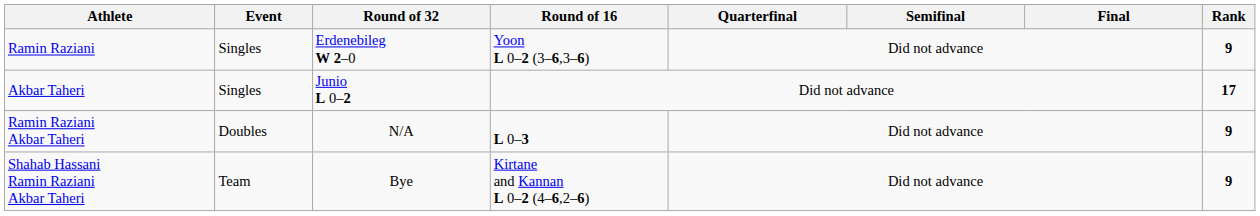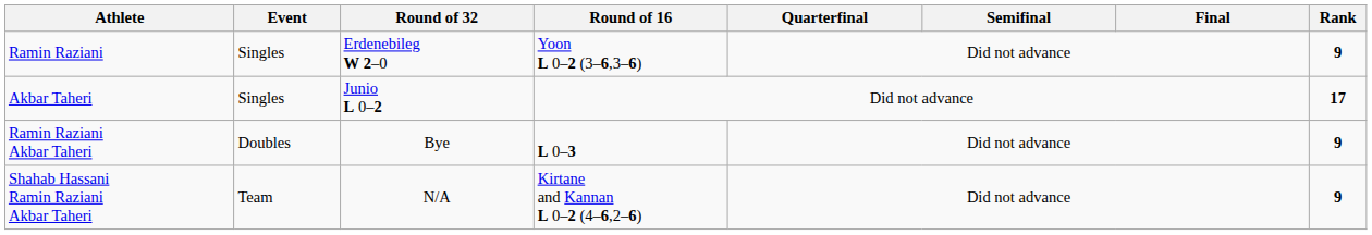 <table class="wikitable" width="98%" style="text-align:left; font-size:90%">
 <tr>
 <th width="13%">Athlete</th>
 <th width="6%">Event</th>
 <th width="11%">Round of 32</th>
 <th width="11%">Round of 16</th>
 <th width="11%">Quarterfinal</th>
 <th width="11%">Semifinal</th>
 <th width="11%">Final</th>
 <th width="3%">Rank</th>
 </tr>
 <tr>
 <td><a href='#'>Ramin Raziani</a></td>
 <td>Singles</td>
 <td> <a href='#'>Erdenebileg</a><br><strong>W</strong> <strong>2</strong>–0</td>
 <td> <a href='#'>Yoon</a><br><strong>L</strong> 0–<strong>2</strong> (3–<strong>6</strong>,3–<strong>6</strong>)</td>
 <td colspan=3 align=center>Did not advance</td>
 <td align="center"><strong>9</strong></td>
 </tr>
 <tr>
 <td><a href='#'>Akbar Taheri</a></td>
 <td>Singles</td>
 <td> <a href='#'>Junio</a><br><strong>L</strong> 0–<strong>2</strong></td>
 <td colspan=4 align=center>Did not advance</td>
 <td align="center"><strong>17</strong></td>
 </tr>
 <tr>
 <td><a href='#'>Ramin Raziani</a><br><a href='#'>Akbar Taheri</a></td>
 <td>Doubles</td>
-<td align=center>N/A</td>
+<td align=center>Bye</td>
 <td><br><strong>L</strong> 0–<strong>3</strong></td>
 <td colspan=3 align=center>Did not advance</td>
 <td align="center"><strong>9</strong></td>
 </tr>
 <tr>
 <td><a href='#'>Shahab Hassani</a><br><a href='#'>Ramin Raziani</a><br><a href='#'>Akbar Taheri</a></td>
 <td>Team</td>
-<td align=center>Bye</td>
+<td align=center>N/A</td>
 <td> <a href='#'>Kirtane</a> <br>and <a href='#'>Kannan</a><br><strong>L</strong> 0–<strong>2</strong> (4–<strong>6</strong>,2–<strong>6</strong>)</td>
 <td colspan=3  align=center>Did not advance</td>
 <td align="center"><strong>9</strong></td>
 </tr>
 </table>
